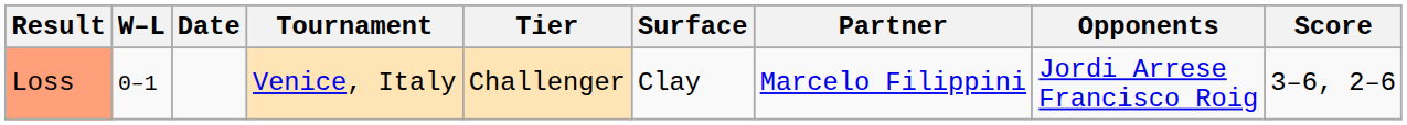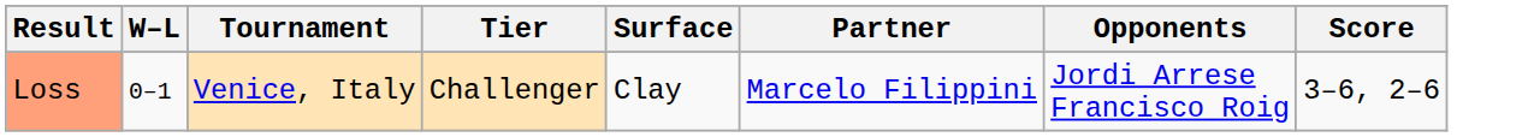 <table class="sortable wikitable">
 <tr>
 <th>Result</th>
 <th class="unsortable">W–L</th>
-<th>Date</th>
 <th>Tournament</th>
 <th>Tier</th>
 <th>Surface</th>
 <th>Partner</th>
 <th>Opponents</th>
 <th class="unsortable">Score</th>
 </tr>
 <tr>
 <td style="background:#ffa07a;">Loss</td>
 <td><small>0–1</small></td>
-<td></td>
 <td style="background:moccasin;"><a href='#'>Venice</a>, Italy</td>
 <td style="background:moccasin;">Challenger</td>
 <td>Clay</td>
 <td> <a href='#'>Marcelo Filippini</a></td>
 <td> <a href='#'>Jordi Arrese</a> <br>  <a href='#'>Francisco Roig</a></td>
 <td>3–6, 2–6</td>
 </tr>
 </table>
